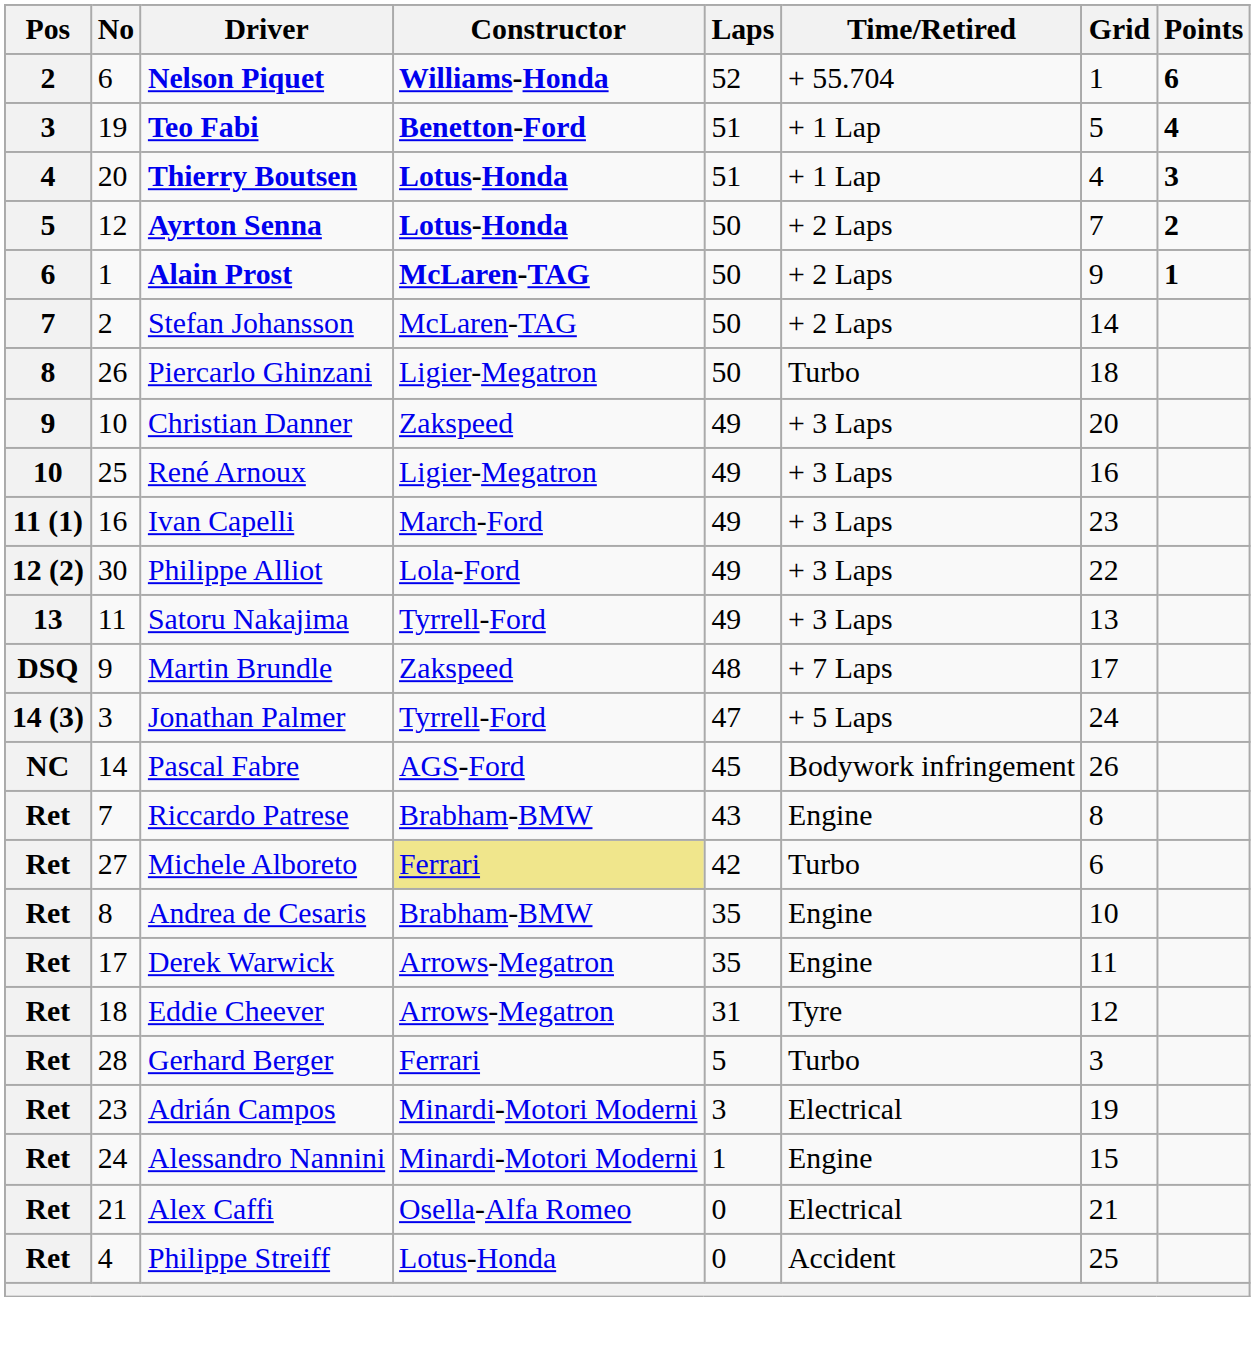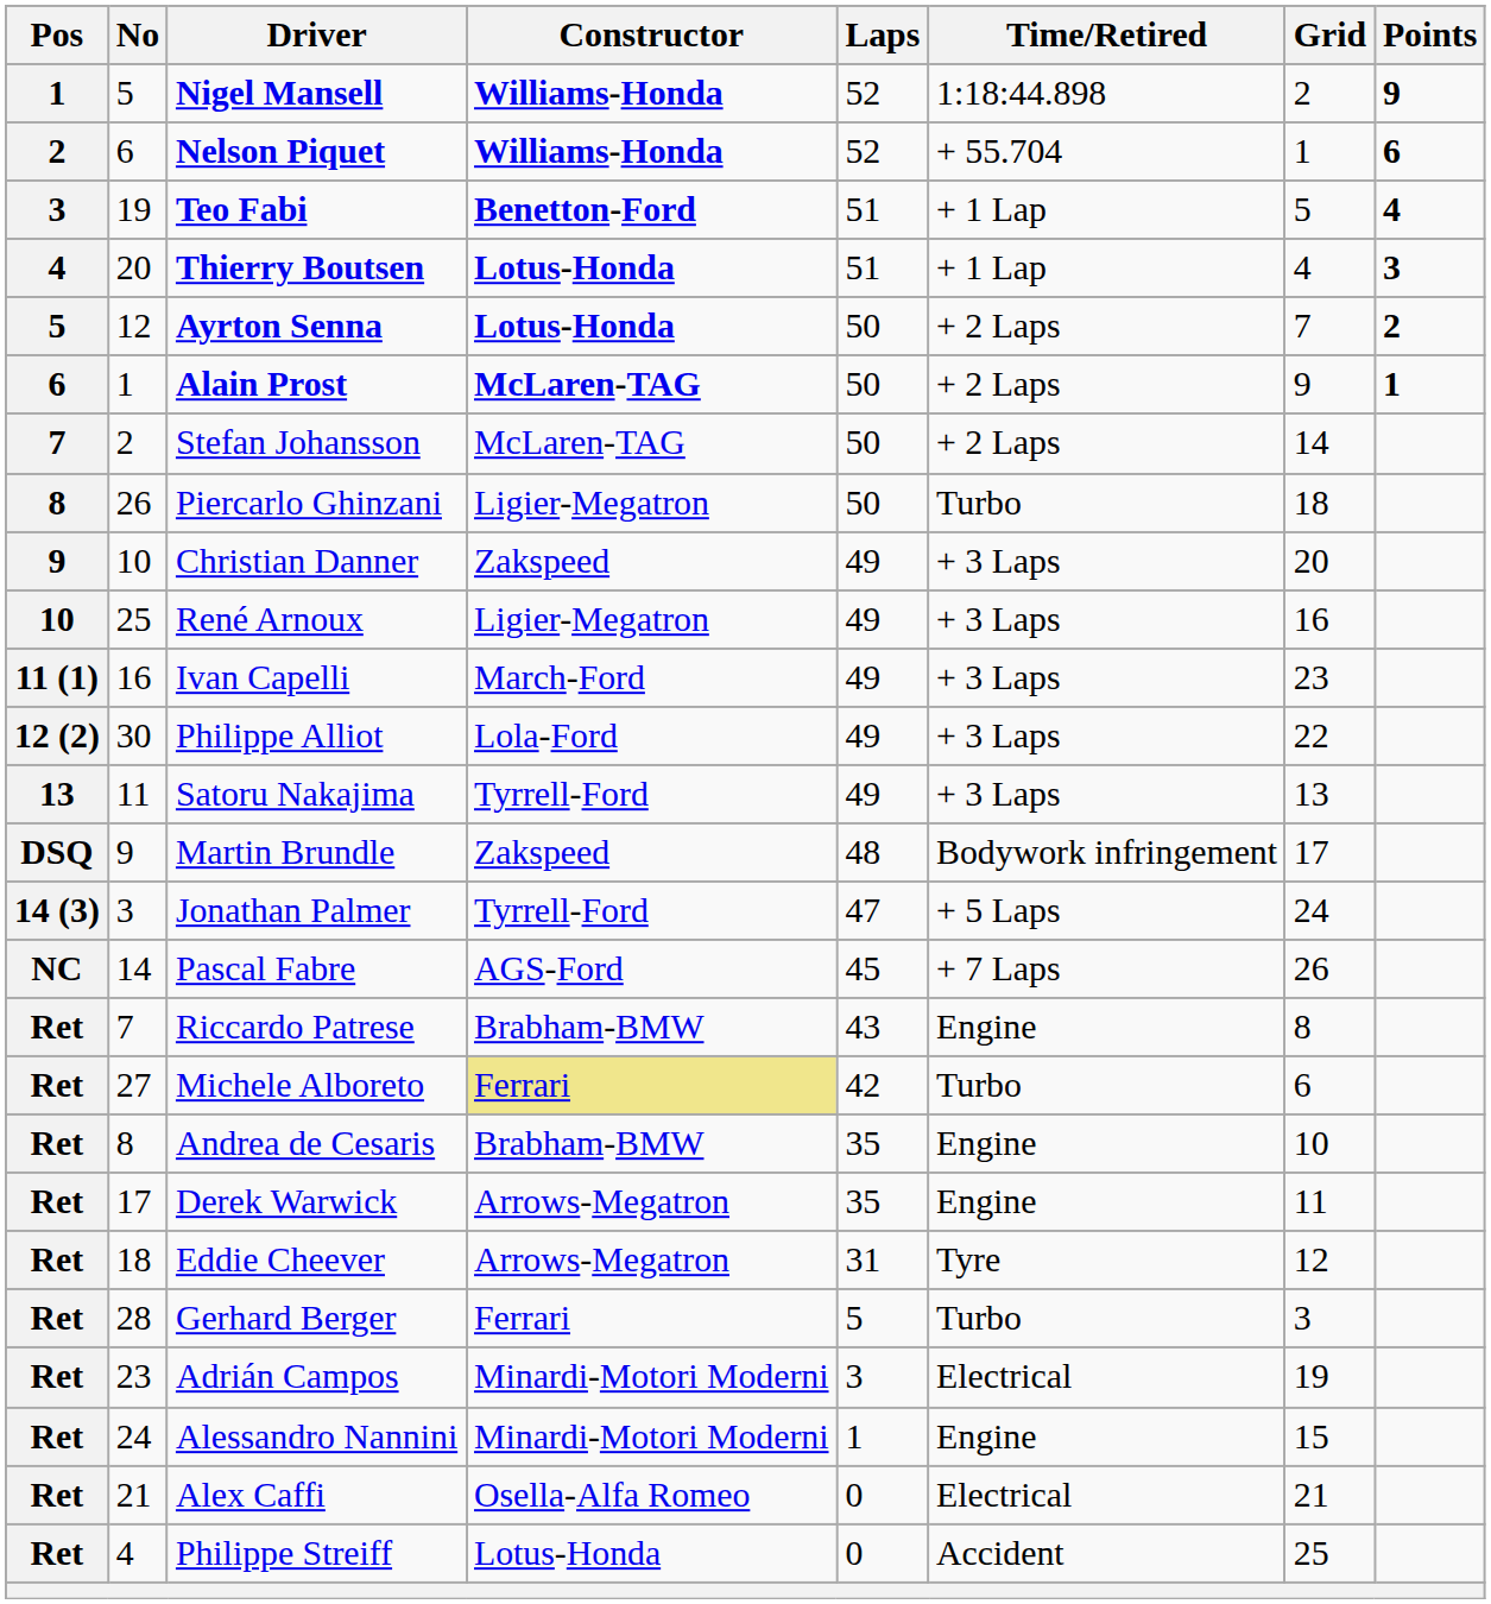 <table class="wikitable sortable" style="font-size: 95%;">
 <tr>
 <th>Pos</th>
 <th>No</th>
 <th>Driver</th>
 <th>Constructor</th>
 <th>Laps</th>
 <th>Time/Retired</th>
 <th>Grid</th>
 <th>Points</th>
+</tr>
+<tr>
+<th>1</th>
+<td>5</td>
+<td> <strong><a href='#'>Nigel Mansell</a></strong></td>
+<td><strong><a href='#'>Williams</a>-<a href='#'>Honda</a></strong></td>
+<td>52</td>
+<td>1:18:44.898</td>
+<td>2</td>
+<td><strong>9</strong></td>
 </tr>
 <tr>
 <th>2</th>
 <td>6</td>
 <td> <strong><a href='#'>Nelson Piquet</a></strong></td>
 <td><strong><a href='#'>Williams</a>-<a href='#'>Honda</a></strong></td>
 <td>52</td>
 <td>+ 55.704</td>
 <td>1</td>
 <td><strong>6</strong></td>
 </tr>
 <tr>
 <th>3</th>
 <td>19</td>
 <td> <strong><a href='#'>Teo Fabi</a></strong></td>
 <td><strong><a href='#'>Benetton</a>-<a href='#'>Ford</a></strong></td>
 <td>51</td>
 <td>+ 1 Lap</td>
 <td>5</td>
 <td><strong>4</strong></td>
 </tr>
 <tr>
 <th>4</th>
 <td>20</td>
 <td> <strong><a href='#'>Thierry Boutsen</a></strong></td>
 <td><strong><a href='#'>Lotus</a>-<a href='#'>Honda</a></strong></td>
 <td>51</td>
 <td>+ 1 Lap</td>
 <td>4</td>
 <td><strong>3</strong></td>
 </tr>
 <tr>
 <th>5</th>
 <td>12</td>
 <td> <strong><a href='#'>Ayrton Senna</a></strong></td>
 <td><strong><a href='#'>Lotus</a>-<a href='#'>Honda</a></strong></td>
 <td>50</td>
 <td>+ 2 Laps</td>
 <td>7</td>
 <td><strong>2</strong></td>
 </tr>
 <tr>
 <th>6</th>
 <td>1</td>
 <td> <strong><a href='#'>Alain Prost</a></strong></td>
 <td><strong><a href='#'>McLaren</a>-<a href='#'>TAG</a></strong></td>
 <td>50</td>
 <td>+ 2 Laps</td>
 <td>9</td>
 <td><strong>1</strong></td>
 </tr>
 <tr>
 <th>7</th>
 <td>2</td>
 <td> <a href='#'>Stefan Johansson</a></td>
 <td><a href='#'>McLaren</a>-<a href='#'>TAG</a></td>
 <td>50</td>
 <td>+ 2 Laps</td>
 <td>14</td>
 <td> </td>
 </tr>
 <tr>
 <th>8</th>
 <td>26</td>
 <td> <a href='#'>Piercarlo Ghinzani</a></td>
 <td><a href='#'>Ligier</a>-<a href='#'>Megatron</a></td>
 <td>50</td>
 <td>Turbo</td>
 <td>18</td>
 <td> </td>
 </tr>
 <tr>
 <th>9</th>
 <td>10</td>
 <td> <a href='#'>Christian Danner</a></td>
 <td><a href='#'>Zakspeed</a></td>
 <td>49</td>
 <td>+ 3 Laps</td>
 <td>20</td>
 <td> </td>
 </tr>
 <tr>
 <th>10</th>
 <td>25</td>
 <td> <a href='#'>René Arnoux</a></td>
 <td><a href='#'>Ligier</a>-<a href='#'>Megatron</a></td>
 <td>49</td>
 <td>+ 3 Laps</td>
 <td>16</td>
 <td> </td>
 </tr>
 <tr>
 <th>11 (1)</th>
 <td>16</td>
 <td> <a href='#'>Ivan Capelli</a></td>
 <td><a href='#'>March</a>-<a href='#'>Ford</a></td>
 <td>49</td>
 <td>+ 3 Laps</td>
 <td>23</td>
 <td> </td>
 </tr>
 <tr>
 <th>12 (2)</th>
 <td>30</td>
 <td> <a href='#'>Philippe Alliot</a></td>
 <td><a href='#'>Lola</a>-<a href='#'>Ford</a></td>
 <td>49</td>
 <td>+ 3 Laps</td>
 <td>22</td>
 <td> </td>
 </tr>
 <tr>
 <th>13</th>
 <td>11</td>
 <td> <a href='#'>Satoru Nakajima</a></td>
 <td><a href='#'>Tyrrell</a>-<a href='#'>Ford</a></td>
 <td>49</td>
 <td>+ 3 Laps</td>
 <td>13</td>
 <td> </td>
 </tr>
 <tr>
 <th>DSQ</th>
 <td>9</td>
 <td> <a href='#'>Martin Brundle</a></td>
 <td><a href='#'>Zakspeed</a></td>
 <td>48</td>
-<td>+ 7 Laps</td>
+<td>Bodywork infringement</td>
 <td>17</td>
 <td> </td>
 </tr>
 <tr>
 <th>14 (3)</th>
 <td>3</td>
 <td> <a href='#'>Jonathan Palmer</a></td>
 <td><a href='#'>Tyrrell</a>-<a href='#'>Ford</a></td>
 <td>47</td>
 <td>+ 5 Laps</td>
 <td>24</td>
 <td> </td>
 </tr>
 <tr>
 <th>NC</th>
 <td>14</td>
 <td> <a href='#'>Pascal Fabre</a></td>
 <td><a href='#'>AGS</a>-<a href='#'>Ford</a></td>
 <td>45</td>
-<td>Bodywork infringement</td>
+<td>+ 7 Laps</td>
 <td>26</td>
 <td> </td>
 </tr>
 <tr>
 <th>Ret</th>
 <td>7</td>
 <td> <a href='#'>Riccardo Patrese</a></td>
 <td><a href='#'>Brabham</a>-<a href='#'>BMW</a></td>
 <td>43</td>
 <td>Engine</td>
 <td>8</td>
 <td> </td>
 </tr>
 <tr>
 <th>Ret</th>
 <td>27</td>
 <td> <a href='#'>Michele Alboreto</a></td>
 <td style="background: khaki;"><a href='#'>Ferrari</a></td>
 <td>42</td>
 <td>Turbo</td>
 <td>6</td>
 <td> </td>
 </tr>
 <tr>
 <th>Ret</th>
 <td>8</td>
 <td> <a href='#'>Andrea de Cesaris</a></td>
 <td><a href='#'>Brabham</a>-<a href='#'>BMW</a></td>
 <td>35</td>
 <td>Engine</td>
 <td>10</td>
 <td> </td>
 </tr>
 <tr>
 <th>Ret</th>
 <td>17</td>
 <td> <a href='#'>Derek Warwick</a></td>
 <td><a href='#'>Arrows</a>-<a href='#'>Megatron</a></td>
 <td>35</td>
 <td>Engine</td>
 <td>11</td>
 <td> </td>
 </tr>
 <tr>
 <th>Ret</th>
 <td>18</td>
 <td> <a href='#'>Eddie Cheever</a></td>
 <td><a href='#'>Arrows</a>-<a href='#'>Megatron</a></td>
 <td>31</td>
 <td>Tyre</td>
 <td>12</td>
 <td> </td>
 </tr>
 <tr>
 <th>Ret</th>
 <td>28</td>
 <td> <a href='#'>Gerhard Berger</a></td>
 <td><a href='#'>Ferrari</a></td>
 <td>5</td>
 <td>Turbo</td>
 <td>3</td>
 <td> </td>
 </tr>
 <tr>
 <th>Ret</th>
 <td>23</td>
 <td> <a href='#'>Adrián Campos</a></td>
 <td><a href='#'>Minardi</a>-<a href='#'>Motori Moderni</a></td>
 <td>3</td>
 <td>Electrical</td>
 <td>19</td>
 <td> </td>
 </tr>
 <tr>
 <th>Ret</th>
 <td>24</td>
 <td> <a href='#'>Alessandro Nannini</a></td>
 <td><a href='#'>Minardi</a>-<a href='#'>Motori Moderni</a></td>
 <td>1</td>
 <td>Engine</td>
 <td>15</td>
 <td> </td>
 </tr>
 <tr>
 <th>Ret</th>
 <td>21</td>
 <td> <a href='#'>Alex Caffi</a></td>
 <td><a href='#'>Osella</a>-<a href='#'>Alfa Romeo</a></td>
 <td>0</td>
 <td>Electrical</td>
 <td>21</td>
 <td> </td>
 </tr>
 <tr>
 <th>Ret</th>
 <td>4</td>
 <td> <a href='#'>Philippe Streiff</a></td>
 <td><a href='#'>Lotus</a>-<a href='#'>Honda</a></td>
 <td>0</td>
 <td>Accident</td>
 <td>25</td>
 <td> </td>
 </tr>
 <tr>
 <th colspan="8"></th>
 </tr>
 </table>
